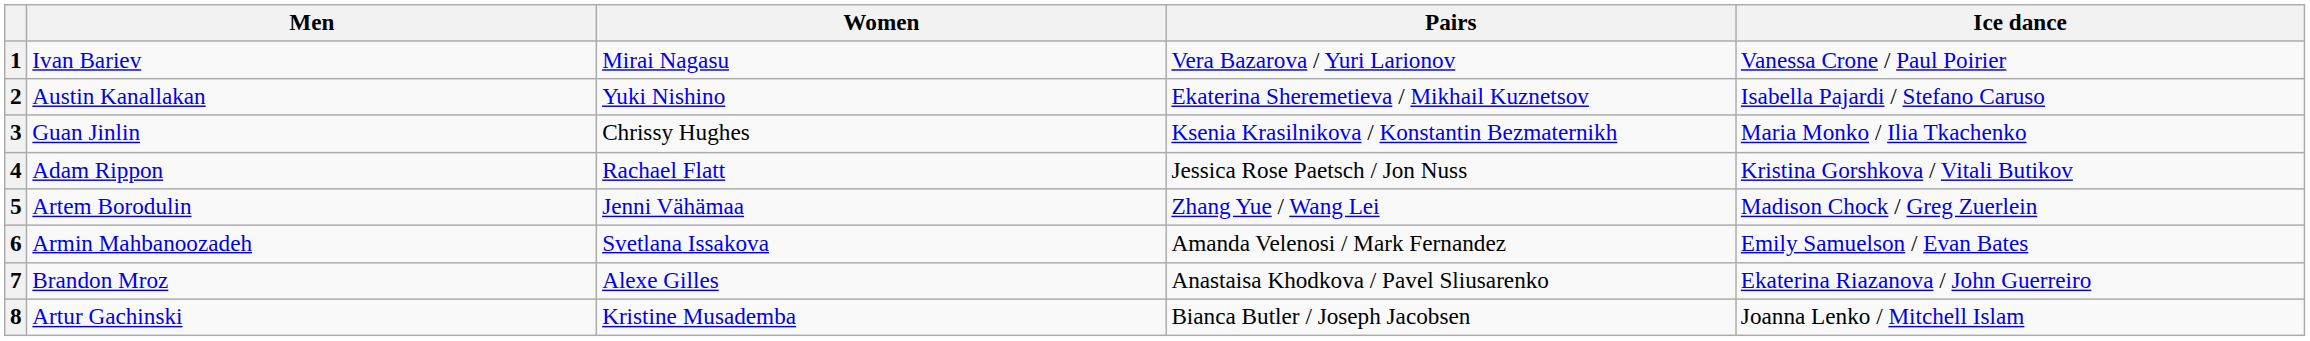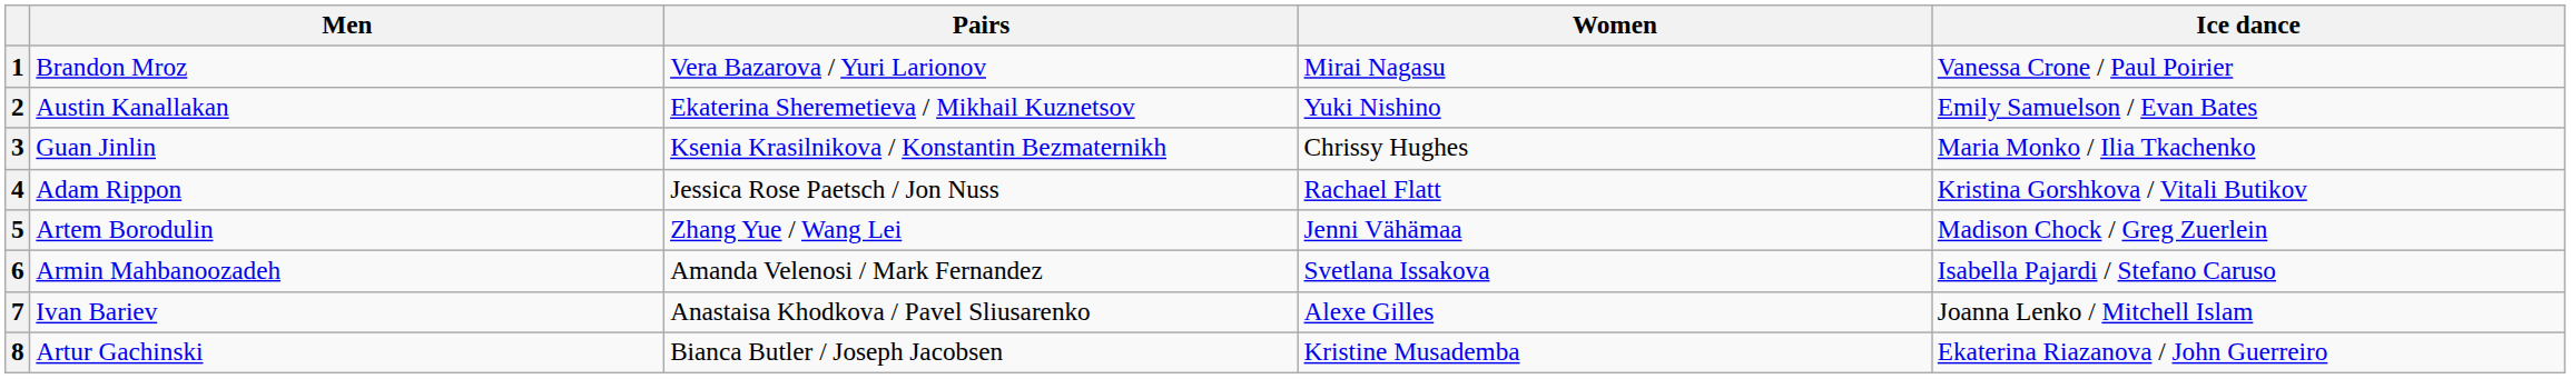 <table class="wikitable unsortable" style="text-align:left; width:80%">
 <tr>
 <th scope="col"></th>
 <th scope="col" style="width:25%">Men</th>
+<th scope="col" style="width:25%">Pairs</th>
 <th scope="col" style="width:25%">Women</th>
-<th scope="col" style="width:25%">Pairs</th>
 <th scope="col" style="width:25%">Ice dance</th>
 </tr>
 <tr>
 <th scope="row">1</th>
-<td> <a href='#'>Ivan Bariev</a></td>
+<td> <a href='#'>Brandon Mroz</a></td>
+<td> <a href='#'>Vera Bazarova</a> / <a href='#'>Yuri Larionov</a></td>
 <td> <a href='#'>Mirai Nagasu</a></td>
-<td> <a href='#'>Vera Bazarova</a> / <a href='#'>Yuri Larionov</a></td>
 <td> <a href='#'>Vanessa Crone</a> / <a href='#'>Paul Poirier</a></td>
 </tr>
 <tr>
 <th scope="row">2</th>
 <td> <a href='#'>Austin Kanallakan</a></td>
+<td> <a href='#'>Ekaterina Sheremetieva</a> / <a href='#'>Mikhail Kuznetsov</a></td>
 <td> <a href='#'>Yuki Nishino</a></td>
-<td> <a href='#'>Ekaterina Sheremetieva</a> / <a href='#'>Mikhail Kuznetsov</a></td>
-<td> <a href='#'>Isabella Pajardi</a> / <a href='#'>Stefano Caruso</a></td>
+<td> <a href='#'>Emily Samuelson</a> / <a href='#'>Evan Bates</a></td>
 </tr>
 <tr>
 <th scope="row">3</th>
 <td> <a href='#'>Guan Jinlin</a></td>
+<td> <a href='#'>Ksenia Krasilnikova</a> / <a href='#'>Konstantin Bezmaternikh</a></td>
 <td> Chrissy Hughes</td>
-<td> <a href='#'>Ksenia Krasilnikova</a> / <a href='#'>Konstantin Bezmaternikh</a></td>
 <td> <a href='#'>Maria Monko</a> / <a href='#'>Ilia Tkachenko</a></td>
 </tr>
 <tr>
 <th scope="row">4</th>
 <td> <a href='#'>Adam Rippon</a></td>
+<td> Jessica Rose Paetsch / Jon Nuss</td>
 <td> <a href='#'>Rachael Flatt</a></td>
-<td> Jessica Rose Paetsch / Jon Nuss</td>
 <td> <a href='#'>Kristina Gorshkova</a> / <a href='#'>Vitali Butikov</a></td>
 </tr>
 <tr>
 <th scope="row">5</th>
 <td> <a href='#'>Artem Borodulin</a></td>
+<td> <a href='#'>Zhang Yue</a> / <a href='#'>Wang Lei</a></td>
 <td> <a href='#'>Jenni Vähämaa</a></td>
-<td> <a href='#'>Zhang Yue</a> / <a href='#'>Wang Lei</a></td>
 <td> <a href='#'>Madison Chock</a> / <a href='#'>Greg Zuerlein</a></td>
 </tr>
 <tr>
 <th scope="row">6</th>
 <td> <a href='#'>Armin Mahbanoozadeh</a></td>
+<td> Amanda Velenosi / Mark Fernandez</td>
 <td> <a href='#'>Svetlana Issakova</a></td>
-<td> Amanda Velenosi / Mark Fernandez</td>
-<td> <a href='#'>Emily Samuelson</a> / <a href='#'>Evan Bates</a></td>
+<td> <a href='#'>Isabella Pajardi</a> / <a href='#'>Stefano Caruso</a></td>
 </tr>
 <tr>
 <th scope="row">7</th>
-<td> <a href='#'>Brandon Mroz</a></td>
+<td> <a href='#'>Ivan Bariev</a></td>
+<td> Anastaisa Khodkova / Pavel Sliusarenko</td>
 <td> <a href='#'>Alexe Gilles</a></td>
-<td> Anastaisa Khodkova / Pavel Sliusarenko</td>
-<td> <a href='#'>Ekaterina Riazanova</a> / <a href='#'>John Guerreiro</a></td>
+<td> Joanna Lenko / <a href='#'>Mitchell Islam</a></td>
 </tr>
 <tr>
 <th scope="row">8</th>
 <td> <a href='#'>Artur Gachinski</a></td>
+<td> Bianca Butler / Joseph Jacobsen</td>
 <td> <a href='#'>Kristine Musademba</a></td>
-<td> Bianca Butler / Joseph Jacobsen</td>
-<td> Joanna Lenko / <a href='#'>Mitchell Islam</a></td>
+<td> <a href='#'>Ekaterina Riazanova</a> / <a href='#'>John Guerreiro</a></td>
 </tr>
 </table>
